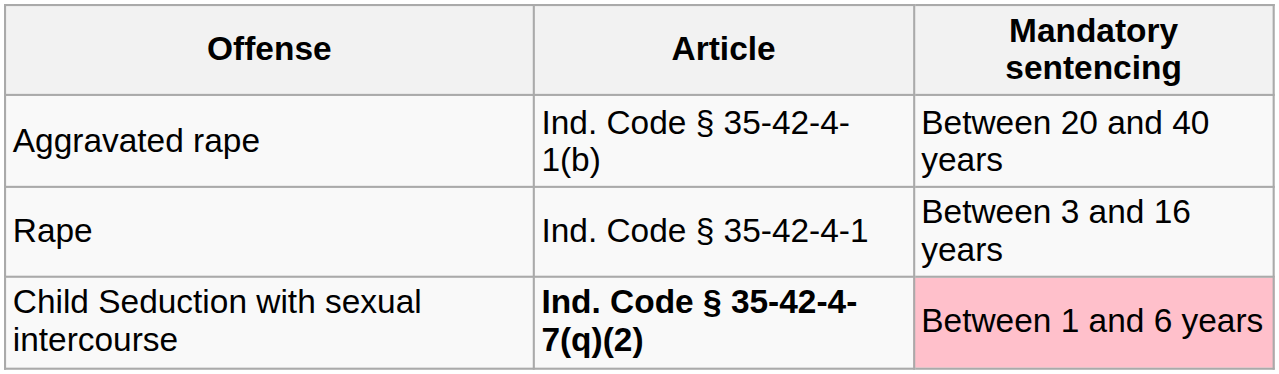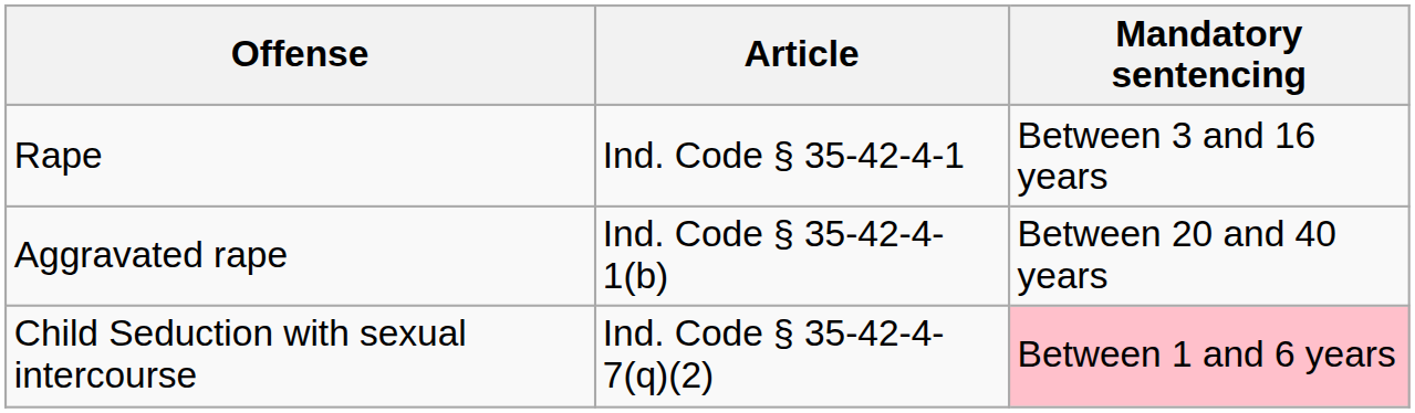 <table class="wikitable">
 <tr>
 <th>Offense</th>
 <th>Article</th>
 <th>Mandatory sentencing</th>
 </tr>
 <tr>
+<td>Rape</td>
+<td>Ind. Code § 35-42-4-1</td>
+<td>Between 3 and 16 years</td>
+</tr>
+<tr>
 <td>Aggravated rape</td>
 <td>Ind. Code § 35-42-4-1(b)</td>
 <td>Between 20 and 40 years</td>
 </tr>
 <tr>
-<td>Rape</td>
-<td>Ind. Code § 35-42-4-1</td>
-<td>Between 3 and 16 years</td>
-</tr>
-<tr>
 <td>Child Seduction with sexual intercourse</td>
-<td><strong>Ind. Code § 35-42-4-7(q)(2)</strong></td>
+<td>Ind. Code § 35-42-4-7(q)(2)</td>
 <td style="background: pink;">Between 1 and 6 years</td>
 </tr>
 </table>
